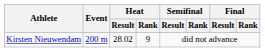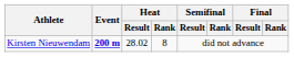 <table class="wikitable" style="font-size:90%">
 <tr>
 <th rowspan="2">Athlete</th>
 <th rowspan="2">Event</th>
 <th colspan="2">Heat</th>
 <th colspan="2">Semifinal</th>
 <th colspan="2">Final</th>
 </tr>
 <tr style="font-size:95%">
 <th>Result</th>
 <th>Rank</th>
 <th>Result</th>
 <th>Rank</th>
 <th>Result</th>
 <th>Rank</th>
 </tr>
 <tr align=center>
 <td align=left><a href='#'>Kirsten Nieuwendam</a></td>
-<td align=left><a href='#'>200 m</a></td>
+<td align=left><strong><a href='#'>200 m</a></strong></td>
 <td>28.02</td>
-<td>9</td>
+<td>8</td>
 <td colspan=4>did not advance</td>
 </tr>
 </table>
